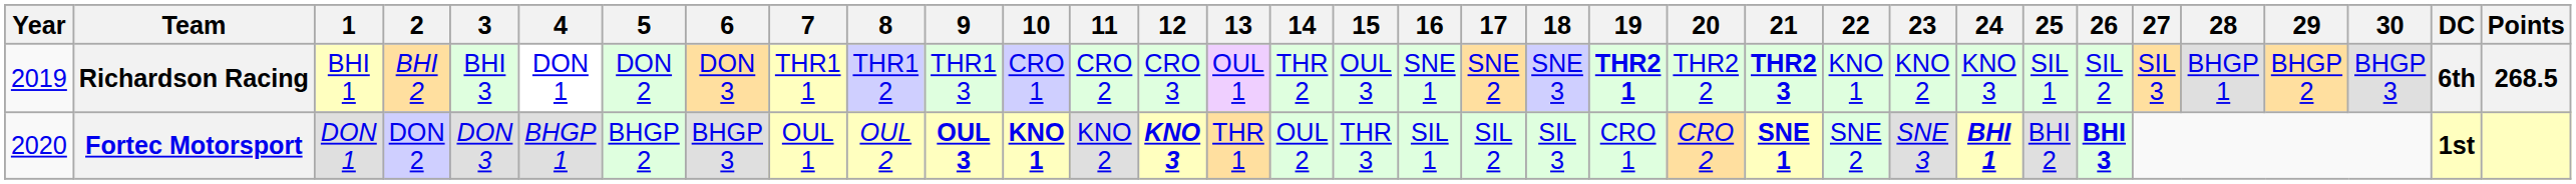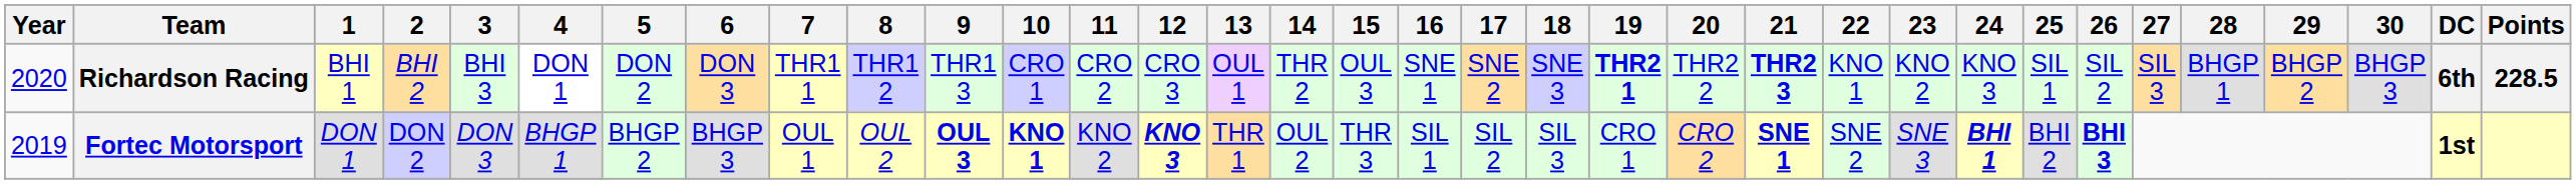 <table class="wikitable" style="text-align:center; font-size:85%">
 <tr>
 <th>Year</th>
 <th>Team</th>
 <th>1</th>
 <th>2</th>
 <th>3</th>
 <th>4</th>
 <th>5</th>
 <th>6</th>
 <th>7</th>
 <th>8</th>
 <th>9</th>
 <th>10</th>
 <th>11</th>
 <th>12</th>
 <th>13</th>
 <th>14</th>
 <th>15</th>
 <th>16</th>
 <th>17</th>
 <th>18</th>
 <th>19</th>
 <th>20</th>
 <th>21</th>
 <th>22</th>
 <th>23</th>
 <th>24</th>
 <th>25</th>
 <th>26</th>
 <th>27</th>
 <th>28</th>
 <th>29</th>
 <th>30</th>
 <th>DC</th>
 <th>Points</th>
 </tr>
 <tr>
-<td><a href='#'>2019</a></td>
+<td><a href='#'>2020</a></td>
 <th nowrap>Richardson Racing</th>
 <td style="background:#FFFFBF;"><a href='#'>BHI<br>1</a><br></td>
 <td style="background:#FFDF9F;"><em><a href='#'>BHI<br>2</a></em><br></td>
 <td style="background:#DFFFDF;"><a href='#'>BHI<br>3</a><br></td>
 <td style="background:#FFFFFF;"><a href='#'>DON<br>1</a><br></td>
 <td style="background:#DFFFDF;"><a href='#'>DON<br>2</a><br></td>
 <td style="background:#FFDF9F;"><a href='#'>DON<br>3</a><br></td>
 <td style="background:#FFFFBF;"><a href='#'>THR1<br>1</a><br></td>
 <td style="background:#CFCFFF;"><a href='#'>THR1<br>2</a><br></td>
 <td style="background:#DFFFDF;"><a href='#'>THR1<br>3</a><br></td>
 <td style="background:#CFCFFF;"><a href='#'>CRO<br>1</a><br></td>
 <td style="background:#DFFFDF;"><a href='#'>CRO<br>2</a><br></td>
 <td style="background:#DFFFDF;"><a href='#'>CRO<br>3</a><br></td>
 <td style="background:#EFCFFF;"><a href='#'>OUL<br>1</a><br></td>
 <td style="background:#DFFFDF;"><a href='#'>THR<br>2</a><br></td>
 <td style="background:#DFFFDF;"><a href='#'>OUL<br>3</a><br></td>
 <td style="background:#DFFFDF;"><a href='#'>SNE<br>1</a><br></td>
 <td style="background:#FFDF9F;"><a href='#'>SNE<br>2</a><br></td>
 <td style="background:#CFCFFF;"><a href='#'>SNE<br>3</a><br></td>
 <td style="background:#DFFFDF;"><strong><a href='#'>THR2<br>1</a></strong><br></td>
 <td style="background:#DFFFDF;"><a href='#'>THR2<br>2</a><br></td>
 <td style="background:#DFFFDF;"><strong><a href='#'>THR2<br>3</a></strong><br></td>
 <td style="background:#DFFFDF;"><a href='#'>KNO<br>1</a><br></td>
 <td style="background:#DFFFDF;"><a href='#'>KNO<br>2</a><br></td>
 <td style="background:#DFFFDF;"><a href='#'>KNO<br>3</a><br></td>
 <td style="background:#DFFFDF;"><a href='#'>SIL<br>1</a><br></td>
 <td style="background:#DFFFDF;"><a href='#'>SIL<br>2</a><br></td>
 <td style="background:#FFDF9F;"><a href='#'>SIL<br>3</a><br></td>
 <td style="background:#DFDFDF;"><a href='#'>BHGP<br>1</a><br></td>
 <td style="background:#FFDF9F;"><a href='#'>BHGP<br>2</a><br></td>
 <td style="background:#DFDFDF;"><a href='#'>BHGP<br>3</a><br></td>
 <th>6th</th>
-<th>268.5</th>
+<th>228.5</th>
 </tr>
 <tr>
-<td><a href='#'>2020</a></td>
+<td><a href='#'>2019</a></td>
 <th nowrap><a href='#'>Fortec Motorsport</a></th>
 <td style="background:#DFDFDF;"><em><a href='#'>DON<br>1</a></em><br></td>
 <td style="background:#CFCFFF;"><a href='#'>DON<br>2</a><br></td>
 <td style="background:#DFDFDF;"><em><a href='#'>DON<br>3</a></em><br></td>
 <td style="background:#DFDFDF;"><em><a href='#'>BHGP<br>1</a></em><br></td>
 <td style="background:#DFFFDF;"><a href='#'>BHGP<br>2</a><br></td>
 <td style="background:#DFDFDF;"><a href='#'>BHGP<br>3</a><br></td>
 <td style="background:#FFFFBF;"><a href='#'>OUL<br>1</a><br></td>
 <td style="background:#FFFFBF;"><em><a href='#'>OUL<br>2</a></em><br></td>
 <td style="background:#FFFFBF;"><strong><a href='#'>OUL<br>3</a></strong><br></td>
 <td style="background:#FFFFBF;"><strong><a href='#'>KNO<br>1</a></strong><br></td>
 <td style="background:#DFDFDF;"><a href='#'>KNO<br>2</a><br></td>
 <td style="background:#FFFFBF;"><strong><em><a href='#'>KNO<br>3</a></em></strong><br></td>
 <td style="background:#FFDF9F;"><a href='#'>THR<br>1</a><br></td>
 <td style="background:#DFFFDF;"><a href='#'>OUL<br>2</a><br></td>
 <td style="background:#DFFFDF;"><a href='#'>THR<br>3</a><br></td>
 <td style="background:#DFFFDF;"><a href='#'>SIL<br>1</a><br></td>
 <td style="background:#DFFFDF;"><a href='#'>SIL<br>2</a><br></td>
 <td style="background:#DFFFDF;"><a href='#'>SIL<br>3</a><br></td>
 <td style="background:#DFFFDF;"><a href='#'>CRO<br>1</a><br></td>
 <td style="background:#FFDF9F;"><em><a href='#'>CRO<br>2</a></em><br></td>
 <td style="background:#FFFFBF;"><strong><a href='#'>SNE<br>1</a></strong><br></td>
 <td style="background:#DFFFDF;"><a href='#'>SNE<br>2</a><br></td>
 <td style="background:#DFDFDF;"><em><a href='#'>SNE<br>3</a></em><br></td>
 <td style="background:#FFFFBF;"><strong><em><a href='#'>BHI<br>1</a></em></strong><br></td>
 <td style="background:#DFDFDF;"><a href='#'>BHI<br>2</a><br></td>
 <td style="background:#DFFFDF;"><strong><a href='#'>BHI<br>3</a></strong><br></td>
 <td colspan=4></td>
 <th style="background:#FFFFBF;">1st</th>
 <th style="background:#FFFFBF;"></th>
 </tr>
 </table>
